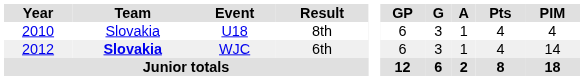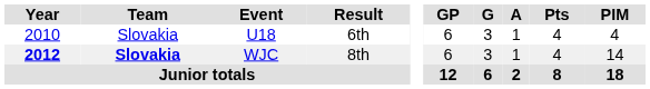 <table border="0" cellpadding="1" cellspacing="0" style="text-align:center; width:40em">
 <tr ALIGN="center" bgcolor="#e0e0e0">
 <th>Year</th>
 <th>Team</th>
 <th>Event</th>
 <th>Result</th>
 <th rowspan="99" bgcolor="#ffffff"> </th>
 <th>GP</th>
 <th>G</th>
 <th>A</th>
 <th>Pts</th>
 <th>PIM</th>
 </tr>
 <tr>
 <td><a href='#'>2010</a></td>
 <td><a href='#'>Slovakia</a></td>
 <td><a href='#'>U18</a></td>
-<td>8th</td>
+<td>6th</td>
 <td>6</td>
 <td>3</td>
 <td>1</td>
 <td>4</td>
 <td>4</td>
 </tr>
 <tr bgcolor="#f0f0f0">
-<td><a href='#'>2012</a></td>
+<td><strong><a href='#'>2012</a></strong></td>
 <td><strong><a href='#'>Slovakia</a></strong></td>
 <td><a href='#'>WJC</a></td>
-<td>6th</td>
+<td>8th</td>
 <td>6</td>
 <td>3</td>
 <td>1</td>
 <td>4</td>
 <td>14</td>
 </tr>
 <tr ALIGN="center" bgcolor="#e0e0e0">
 <th colspan=4>Junior totals</th>
 <th>12</th>
 <th>6</th>
 <th>2</th>
 <th>8</th>
 <th>18</th>
 </tr>
 </table>
